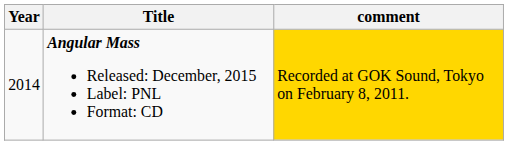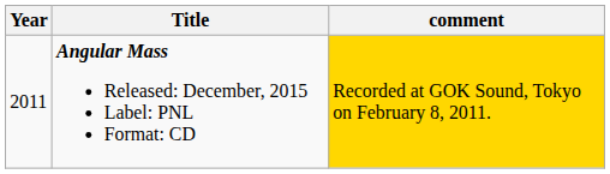 <table class="wikitable">
 <tr>
 <th>Year</th>
 <th style="width:225px;">Title</th>
 <th style="width:225px;">comment</th>
 </tr>
 <tr>
-<td>2014</td>
+<td>2011</td>
 <td style="width:225px;"><strong><em>Angular Mass</em></strong><br><ul><li>Released: December, 2015</li><li>Label: PNL </li><li>Format: CD</li></ul></td>
 <td style="background: gold;">Recorded at GOK Sound, Tokyo on February 8, 2011.</td>
 </tr>
 </table>
